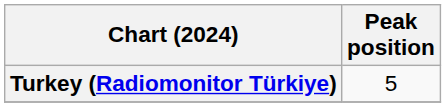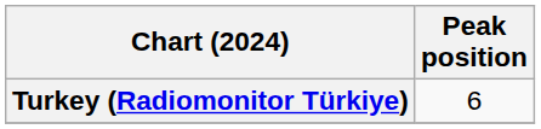 <table class="wikitable plainrowheaders">
 <tr>
 <th>Chart (2024)</th>
 <th>Peak<br>position</th>
 </tr>
 <tr>
 <th scope="row">Turkey (<a href='#'>Radiomonitor Türkiye</a>)</th>
-<td align="center">5</td>
+<td align="center">6</td>
 </tr>
 <tr>
 </tr>
 </table>
